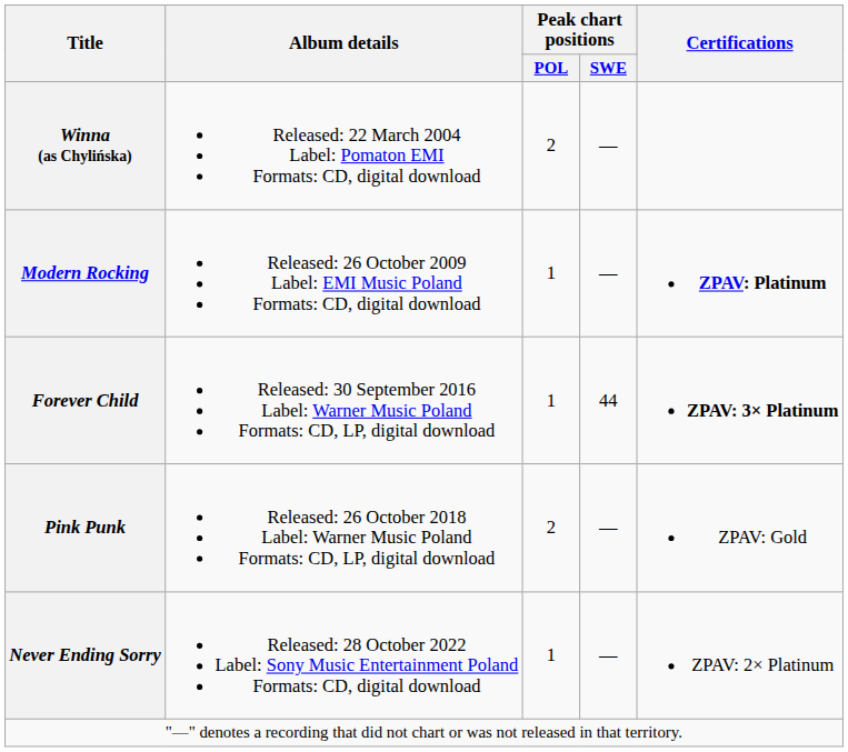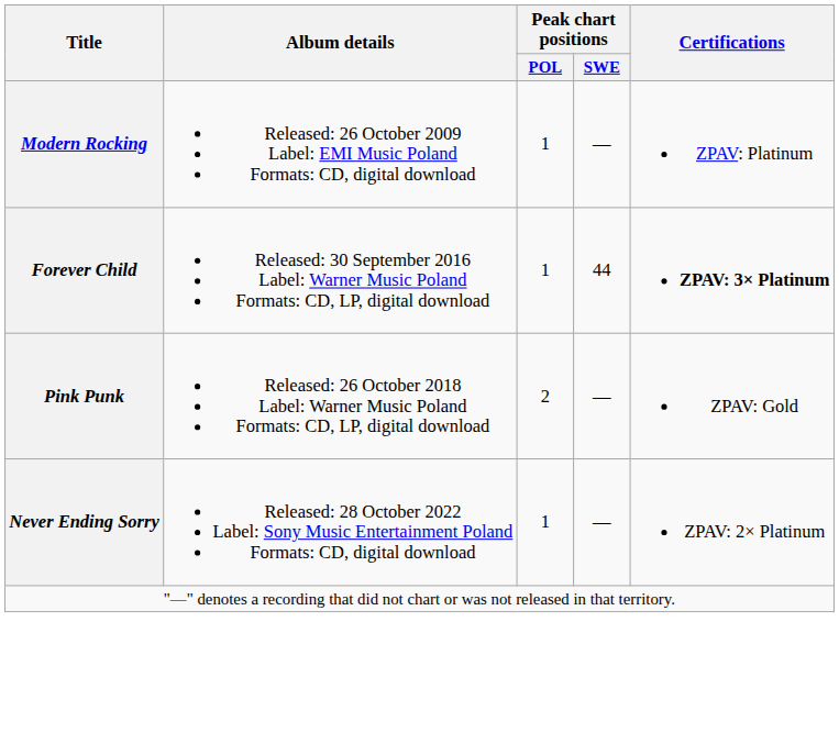 <table class="wikitable plainrowheaders" style="text-align:center;">
 <tr>
 <th scope="col" rowspan="2">Title</th>
 <th scope="col" rowspan="2">Album details</th>
 <th scope="col" colspan="2">Peak chart positions</th>
 <th scope="col" rowspan="2"><a href='#'>Certifications</a></th>
 </tr>
 <tr>
 <th scope="col" style="width:3em;font-size:90%;"><a href='#'>POL</a><br></th>
 <th scope="col" style="width:3em;font-size:90%;"><a href='#'>SWE</a><br></th>
 </tr>
 <tr>
-<th scope="row"><em>Winna</em><br><small>(as Chylińska)</small></th>
-<td><br><ul><li>Released: 22 March 2004</li><li>Label: <a href='#'>Pomaton EMI</a></li><li>Formats: CD, digital download</li></ul></td>
-<td>2</td>
-<td>—</td>
-<td></td>
-</tr>
-<tr>
 <th scope="row"><em><a href='#'>Modern Rocking</a></em></th>
 <td><br><ul><li>Released: 26 October 2009</li><li>Label: <a href='#'>EMI Music Poland</a></li><li>Formats: CD, digital download</li></ul></td>
 <td>1</td>
 <td>—</td>
-<td><strong><br><ul><li><a href='#'>ZPAV</a>: Platinum</li></ul></strong></td>
+<td><br><ul><li><a href='#'>ZPAV</a>: Platinum</li></ul></td>
 </tr>
 <tr>
 <th scope="row"><em>Forever Child</em></th>
 <td><br><ul><li>Released: 30 September 2016</li><li>Label: <a href='#'>Warner Music Poland</a></li><li>Formats: CD, LP, digital download</li></ul></td>
 <td>1</td>
 <td>44</td>
 <td><strong><br><ul><li>ZPAV: 3× Platinum</li></ul></strong></td>
 </tr>
 <tr>
 <th scope="row"><em>Pink Punk</em></th>
 <td><br><ul><li>Released: 26 October 2018</li><li>Label: Warner Music Poland</li><li>Formats: CD, LP, digital download</li></ul></td>
 <td>2</td>
 <td>—</td>
 <td><br><ul><li>ZPAV: Gold</li></ul></td>
 </tr>
 <tr>
 <th scope="row"><em>Never Ending Sorry</em></th>
 <td><br><ul><li>Released: 28 October 2022</li><li>Label: <a href='#'>Sony Music Entertainment Poland</a></li><li>Formats: CD, digital download</li></ul></td>
 <td>1</td>
 <td>—</td>
 <td><br><ul><li>ZPAV: 2× Platinum</li></ul></td>
 </tr>
 <tr>
 <td colspan="5" style="font-size:90%">"—" denotes a recording that did not chart or was not released in that territory.</td>
 </tr>
 </table>
